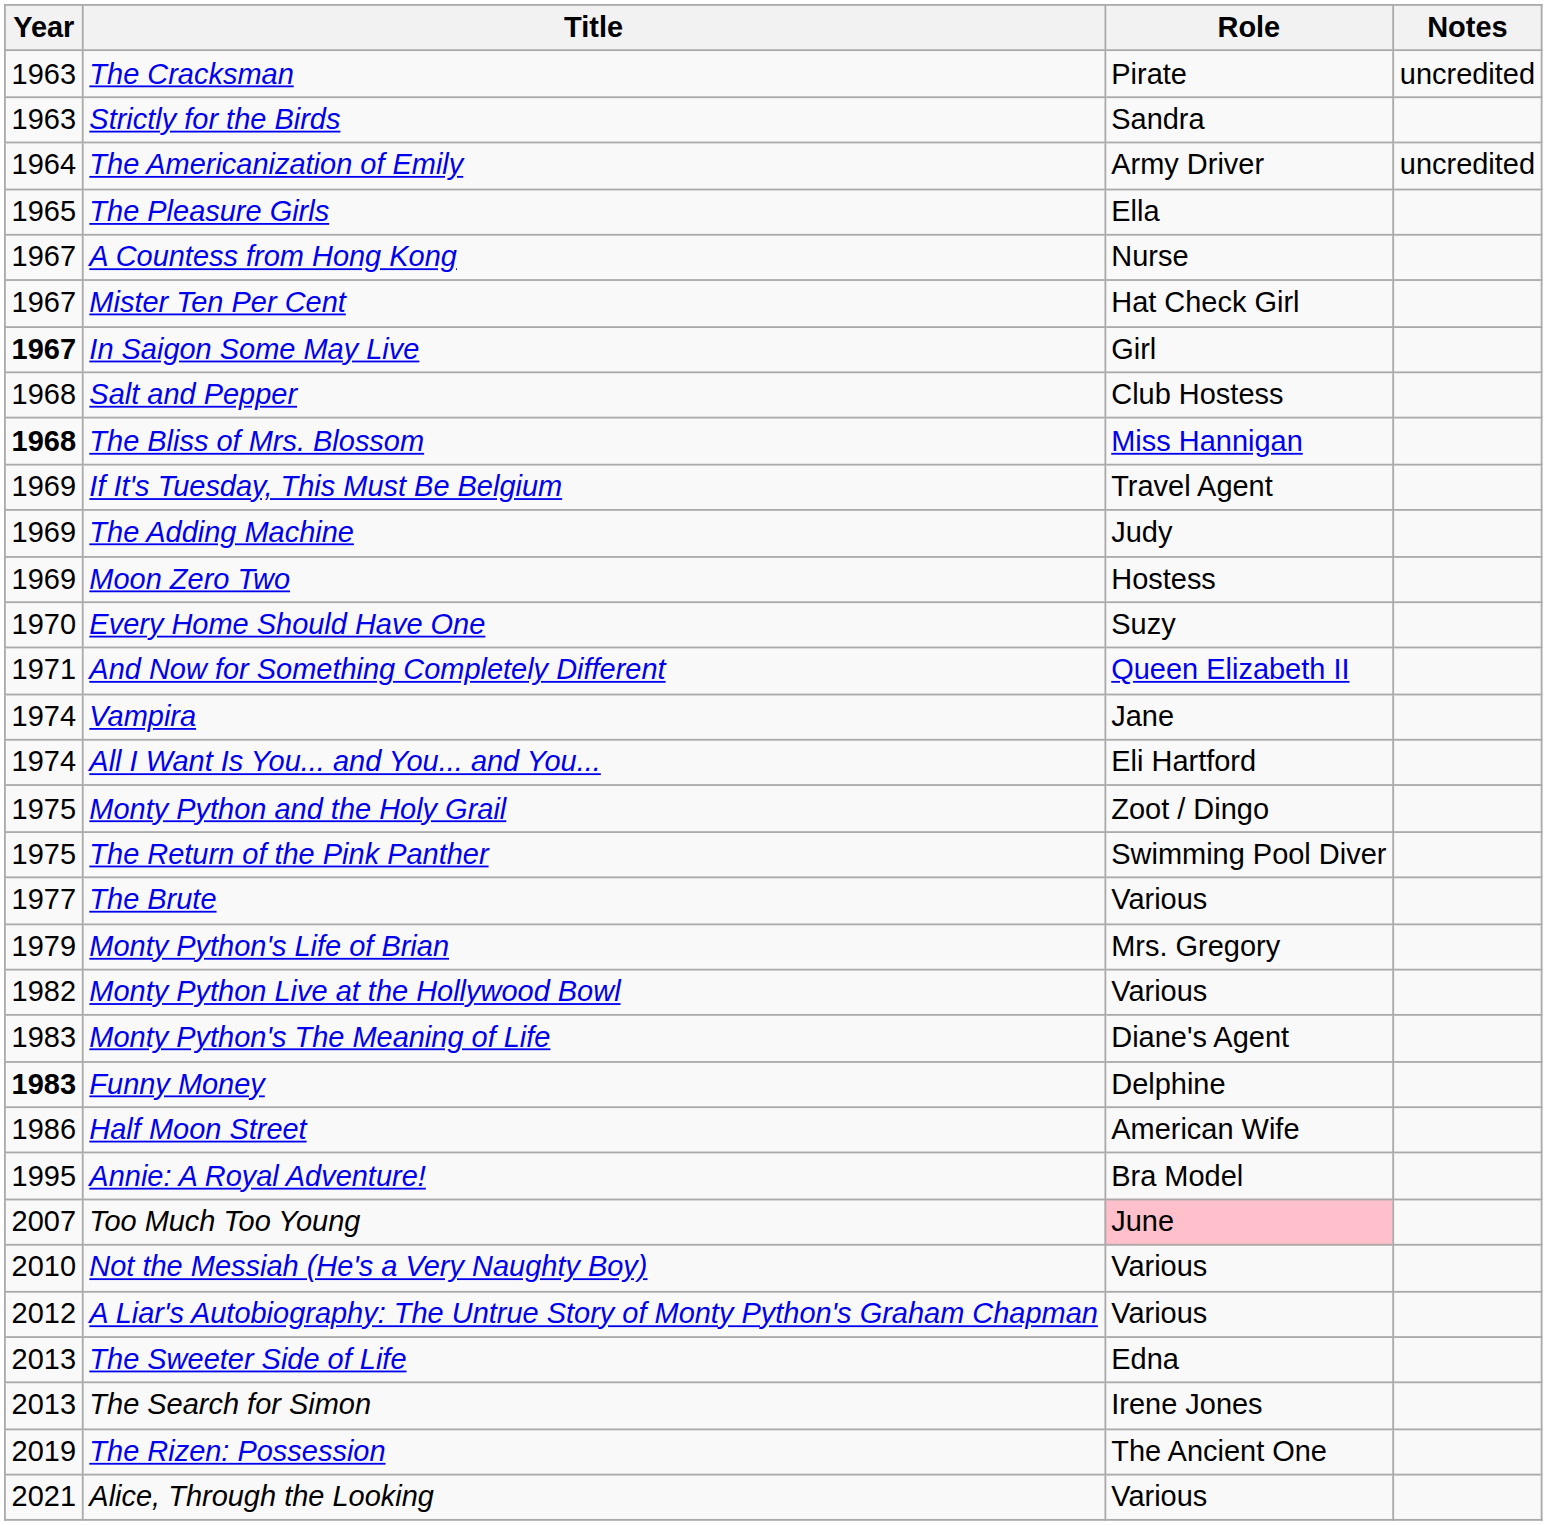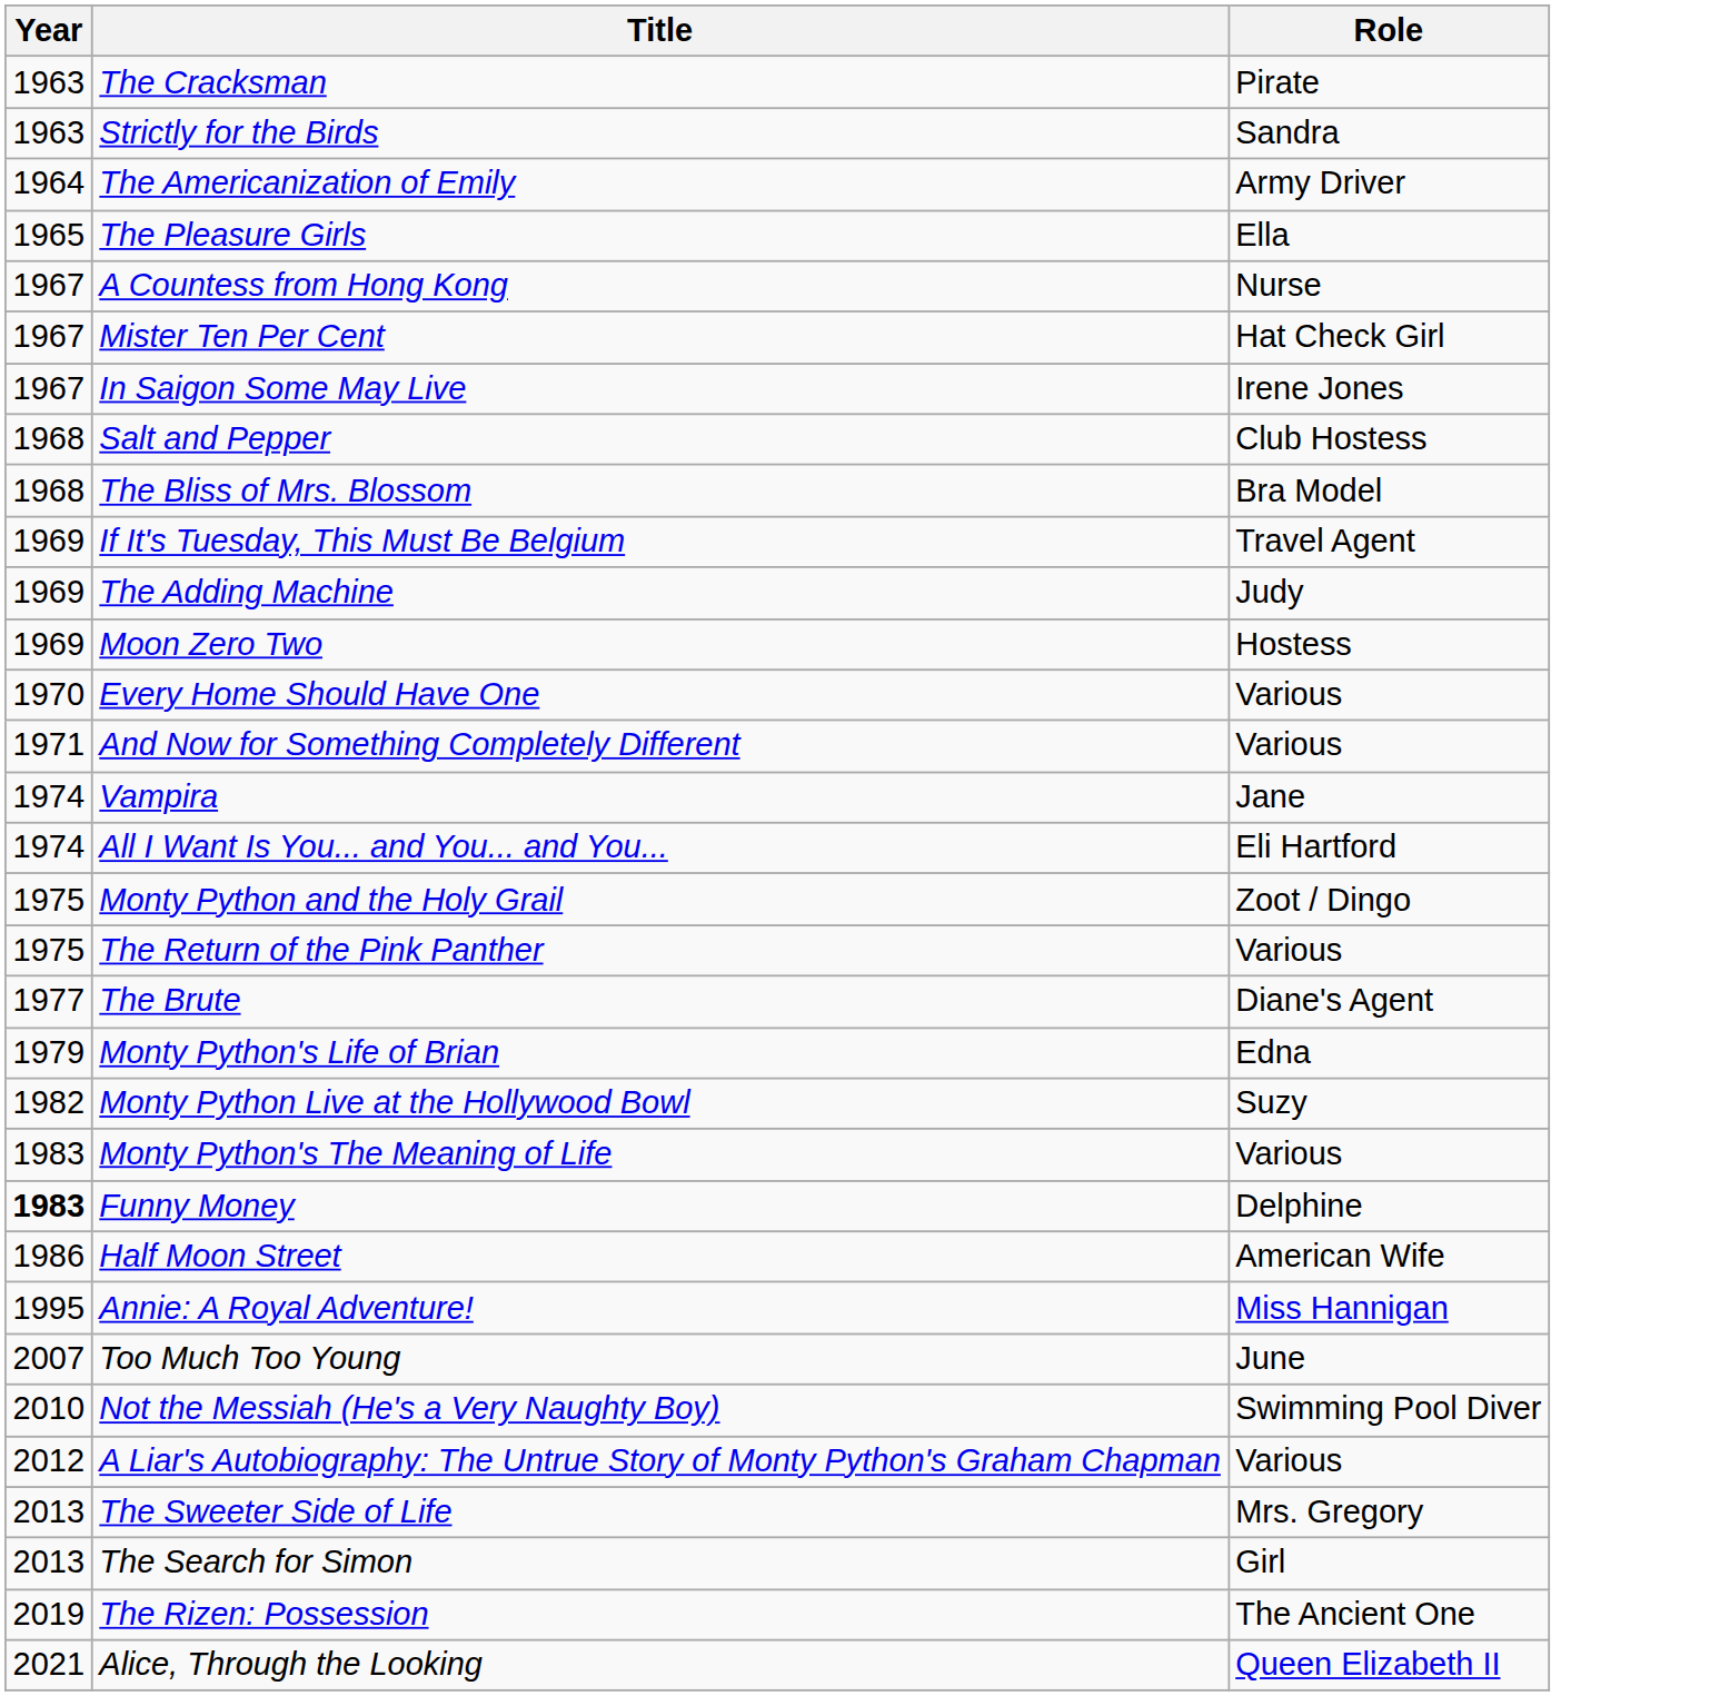 <table class="wikitable sortable">
 <tr>
 <th>Year</th>
 <th>Title</th>
 <th>Role</th>
-<th>Notes</th>
 </tr>
 <tr>
 <td>1963</td>
 <td><em><a href='#'>The Cracksman</a></em></td>
 <td>Pirate</td>
-<td>uncredited</td>
 </tr>
 <tr>
 <td>1963</td>
 <td><em><a href='#'>Strictly for the Birds</a></em></td>
 <td>Sandra</td>
-<td></td>
 </tr>
 <tr>
 <td>1964</td>
 <td><em><a href='#'>The Americanization of Emily</a></em></td>
 <td>Army Driver</td>
-<td>uncredited</td>
 </tr>
 <tr>
 <td>1965</td>
 <td><em><a href='#'>The Pleasure Girls</a></em></td>
 <td>Ella</td>
-<td></td>
 </tr>
 <tr>
 <td>1967</td>
 <td><em><a href='#'>A Countess from Hong Kong</a></em></td>
 <td>Nurse</td>
-<td></td>
 </tr>
 <tr>
 <td>1967</td>
 <td><em><a href='#'>Mister Ten Per Cent</a></em></td>
 <td>Hat Check Girl</td>
-<td></td>
 </tr>
 <tr>
-<td><strong>1967</strong></td>
+<td>1967</td>
 <td><em><a href='#'>In Saigon Some May Live</a></em></td>
-<td>Girl</td>
-<td></td>
+<td>Irene Jones</td>
 </tr>
 <tr>
 <td>1968</td>
 <td><em><a href='#'>Salt and Pepper</a></em></td>
 <td>Club Hostess</td>
-<td></td>
 </tr>
 <tr>
-<td><strong>1968</strong></td>
+<td>1968</td>
 <td><em><a href='#'>The Bliss of Mrs. Blossom</a></em></td>
-<td><a href='#'>Miss Hannigan</a></td>
-<td></td>
+<td>Bra Model</td>
 </tr>
 <tr>
 <td>1969</td>
 <td><em><a href='#'>If It's Tuesday, This Must Be Belgium</a></em></td>
 <td>Travel Agent</td>
-<td></td>
 </tr>
 <tr>
 <td>1969</td>
 <td><em><a href='#'>The Adding Machine</a></em></td>
 <td>Judy</td>
-<td></td>
 </tr>
 <tr>
 <td>1969</td>
 <td><em><a href='#'>Moon Zero Two</a></em></td>
 <td>Hostess</td>
-<td></td>
 </tr>
 <tr>
 <td>1970</td>
 <td><em><a href='#'>Every Home Should Have One</a></em></td>
-<td>Suzy</td>
-<td></td>
+<td>Various</td>
 </tr>
 <tr>
 <td>1971</td>
 <td><em><a href='#'>And Now for Something Completely Different</a></em></td>
-<td><a href='#'>Queen Elizabeth II</a></td>
-<td></td>
+<td>Various</td>
 </tr>
 <tr>
 <td>1974</td>
 <td><em><a href='#'>Vampira</a></em></td>
 <td>Jane</td>
-<td></td>
 </tr>
 <tr>
 <td>1974</td>
 <td><em><a href='#'>All I Want Is You... and You... and You...</a></em></td>
 <td>Eli Hartford</td>
-<td></td>
 </tr>
 <tr>
 <td>1975</td>
 <td><em><a href='#'>Monty Python and the Holy Grail</a></em></td>
 <td>Zoot / Dingo</td>
-<td></td>
 </tr>
 <tr>
 <td>1975</td>
 <td><em><a href='#'>The Return of the Pink Panther</a></em></td>
-<td>Swimming Pool Diver</td>
-<td></td>
+<td>Various</td>
 </tr>
 <tr>
 <td>1977</td>
 <td><em><a href='#'>The Brute</a></em></td>
-<td>Various</td>
-<td></td>
+<td>Diane's Agent</td>
 </tr>
 <tr>
 <td>1979</td>
 <td><em><a href='#'>Monty Python's Life of Brian</a></em></td>
-<td>Mrs. Gregory</td>
-<td></td>
+<td>Edna</td>
 </tr>
 <tr>
 <td>1982</td>
 <td><em><a href='#'>Monty Python Live at the Hollywood Bowl</a></em></td>
-<td>Various</td>
-<td></td>
+<td>Suzy</td>
 </tr>
 <tr>
 <td>1983</td>
 <td><em><a href='#'>Monty Python's The Meaning of Life</a></em></td>
-<td>Diane's Agent</td>
-<td></td>
+<td>Various</td>
 </tr>
 <tr>
 <td><strong>1983</strong></td>
 <td><em><a href='#'>Funny Money</a></em></td>
 <td>Delphine</td>
-<td></td>
 </tr>
 <tr>
 <td>1986</td>
 <td><em><a href='#'>Half Moon Street</a></em></td>
 <td>American Wife</td>
-<td></td>
 </tr>
 <tr>
 <td>1995</td>
 <td><em><a href='#'>Annie: A Royal Adventure!</a></em></td>
-<td>Bra Model</td>
-<td></td>
+<td><a href='#'>Miss Hannigan</a></td>
 </tr>
 <tr>
 <td>2007</td>
 <td><em>Too Much Too Young</em></td>
-<td style="background: pink;">June</td>
-<td></td>
+<td>June</td>
 </tr>
 <tr>
 <td>2010</td>
 <td><em><a href='#'>Not the Messiah (He's a Very Naughty Boy)</a></em></td>
-<td>Various</td>
-<td></td>
+<td>Swimming Pool Diver</td>
 </tr>
 <tr>
 <td>2012</td>
 <td><em><a href='#'>A Liar's Autobiography: The Untrue Story of Monty Python's Graham Chapman</a></em></td>
 <td>Various</td>
-<td></td>
 </tr>
 <tr>
 <td>2013</td>
 <td><em><a href='#'>The Sweeter Side of Life</a></em></td>
-<td>Edna</td>
-<td></td>
+<td>Mrs. Gregory</td>
 </tr>
 <tr>
 <td>2013</td>
 <td><em>The Search for Simon</em></td>
-<td>Irene Jones</td>
-<td></td>
+<td>Girl</td>
 </tr>
 <tr>
 <td>2019</td>
 <td><em><a href='#'>The Rizen: Possession</a></em></td>
 <td>The Ancient One</td>
-<td></td>
 </tr>
 <tr>
 <td>2021</td>
 <td><em>Alice, Through the Looking</em></td>
-<td>Various</td>
-<td></td>
+<td><a href='#'>Queen Elizabeth II</a></td>
 </tr>
 </table>
